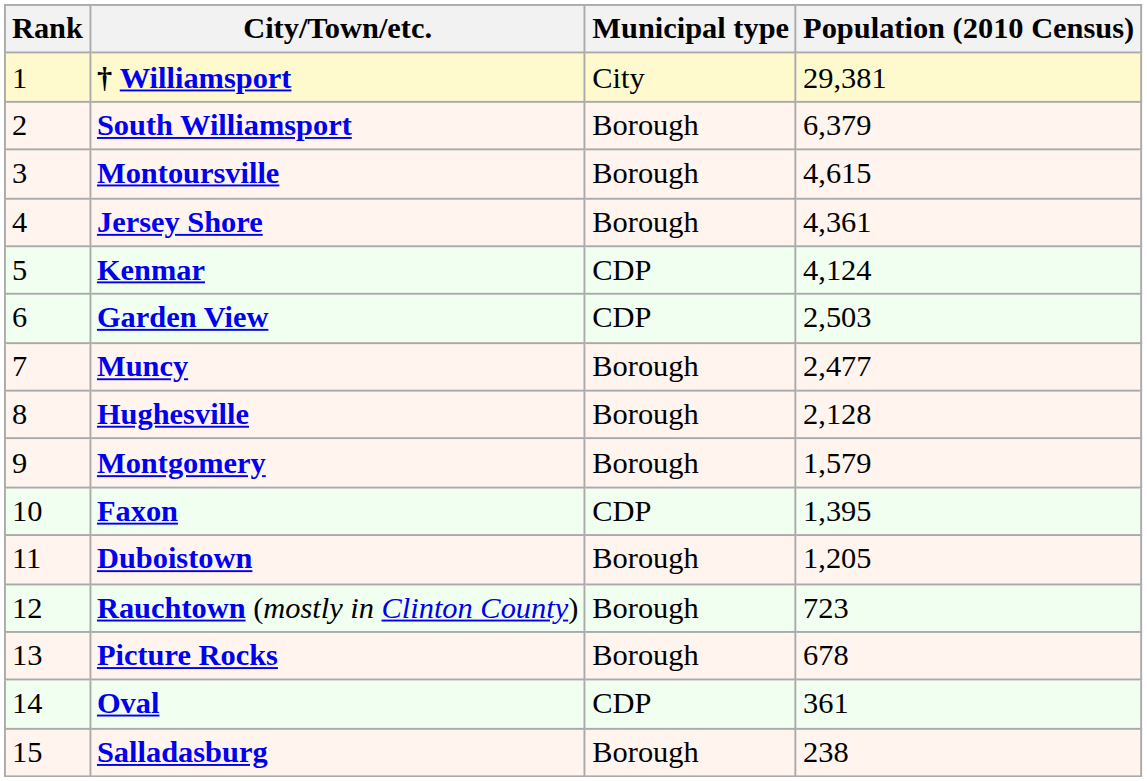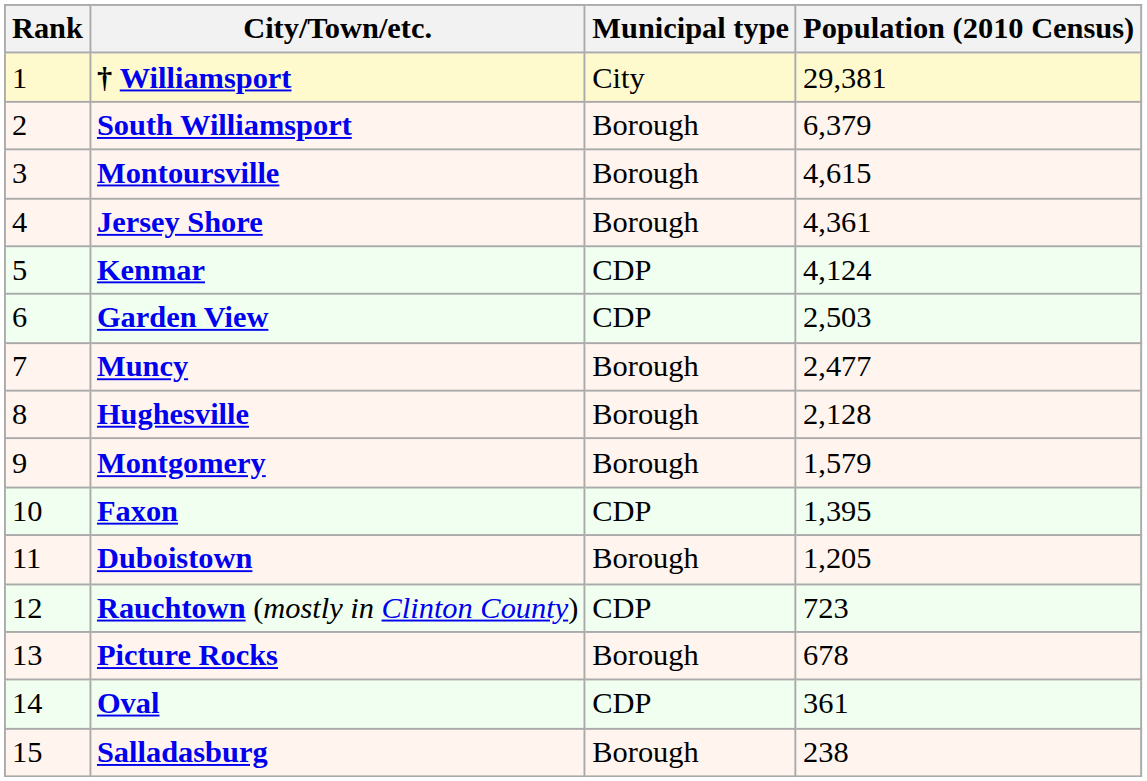 <table class="wikitable sortable">
 <tr>
 <th>Rank</th>
 <th>City/Town/etc.</th>
 <th>Municipal type</th>
 <th>Population (2010 Census)</th>
 </tr>
 <tr style="background-color:#FFFACD;">
 <td>1</td>
 <td><strong>†</strong> <strong><a href='#'>Williamsport</a></strong></td>
 <td>City</td>
 <td>29,381</td>
 </tr>
 <tr style="background-color:#FFF5EE;">
 <td>2</td>
 <td><strong><a href='#'>South Williamsport</a></strong></td>
 <td>Borough</td>
 <td>6,379</td>
 </tr>
 <tr style="background-color:#FFF5EE;">
 <td>3</td>
 <td><strong><a href='#'>Montoursville</a></strong></td>
 <td>Borough</td>
 <td>4,615</td>
 </tr>
 <tr style="background-color:#FFF5EE;">
 <td>4</td>
 <td><strong><a href='#'>Jersey Shore</a></strong></td>
 <td>Borough</td>
 <td>4,361</td>
 </tr>
 <tr style="background-color:#F0FFF0;">
 <td>5</td>
 <td><strong><a href='#'>Kenmar</a></strong></td>
 <td>CDP</td>
 <td>4,124</td>
 </tr>
 <tr style="background-color:#F0FFF0;">
 <td>6</td>
 <td><strong><a href='#'>Garden View</a></strong></td>
 <td>CDP</td>
 <td>2,503</td>
 </tr>
 <tr style="background-color:#FFF5EE;">
 <td>7</td>
 <td><strong><a href='#'>Muncy</a></strong></td>
 <td>Borough</td>
 <td>2,477</td>
 </tr>
 <tr style="background-color:#FFF5EE;">
 <td>8</td>
 <td><strong><a href='#'>Hughesville</a></strong></td>
 <td>Borough</td>
 <td>2,128</td>
 </tr>
 <tr style="background-color:#FFF5EE;">
 <td>9</td>
 <td><strong><a href='#'>Montgomery</a></strong></td>
 <td>Borough</td>
 <td>1,579</td>
 </tr>
 <tr style="background-color:#F0FFF0;">
 <td>10</td>
 <td><strong><a href='#'>Faxon</a></strong></td>
 <td>CDP</td>
 <td>1,395</td>
 </tr>
 <tr style="background-color:#FFF5EE;">
 <td>11</td>
 <td><strong><a href='#'>Duboistown</a></strong></td>
 <td>Borough</td>
 <td>1,205</td>
 </tr>
 <tr style="background-color:#F0FFF0;">
 <td>12</td>
 <td><strong><a href='#'>Rauchtown</a></strong> (<em>mostly in <a href='#'>Clinton County</a></em>)</td>
-<td>Borough</td>
+<td>CDP</td>
 <td>723</td>
 </tr>
 <tr style="background-color:#FFF5EE;">
 <td>13</td>
 <td><strong><a href='#'>Picture Rocks</a></strong></td>
 <td>Borough</td>
 <td>678</td>
 </tr>
 <tr style="background-color:#F0FFF0;">
 <td>14</td>
 <td><strong><a href='#'>Oval</a></strong></td>
 <td>CDP</td>
 <td>361</td>
 </tr>
 <tr style="background-color:#FFF5EE;">
 <td>15</td>
 <td><strong><a href='#'>Salladasburg</a></strong></td>
 <td>Borough</td>
 <td>238</td>
 </tr>
 </table>
